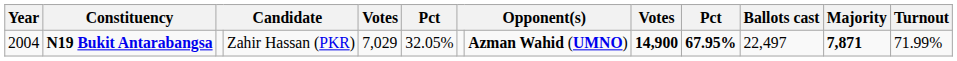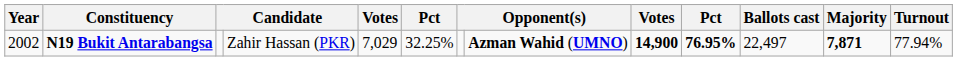 <table class="wikitable" style="margin:0.5em ; font-size:95%">
 <tr>
 <th>Year</th>
 <th>Constituency</th>
 <th colspan=2>Candidate</th>
 <th>Votes</th>
 <th>Pct</th>
 <th colspan=2>Opponent(s)</th>
 <th>Votes</th>
 <th>Pct</th>
 <th>Ballots cast</th>
 <th>Majority</th>
 <th>Turnout</th>
 </tr>
 <tr>
-<td>2004</td>
+<td>2002</td>
 <td><strong>N19 <a href='#'>Bukit Antarabangsa</a></strong></td>
 <td></td>
 <td>Zahir Hassan (<a href='#'>PKR</a>)</td>
 <td>7,029</td>
-<td>32.05%</td>
+<td>32.25%</td>
 <td></td>
 <td><strong>Azman Wahid</strong> (<a href='#'><strong>UMNO</strong></a>)</td>
 <td><strong>14,900</strong></td>
-<td><strong>67.95%</strong></td>
+<td><strong>76.95%</strong></td>
 <td>22,497</td>
 <td><strong>7,871</strong></td>
-<td>71.99%</td>
+<td>77.94%</td>
 </tr>
 </table>
